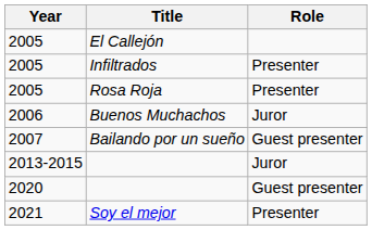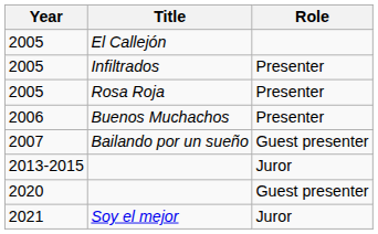 <table class="wikitable">
 <tr>
 <th>Year</th>
 <th>Title</th>
 <th>Role</th>
 </tr>
 <tr>
 <td>2005</td>
 <td><em>El Callejón</em></td>
 <td></td>
 </tr>
 <tr>
 <td>2005</td>
 <td><em>Infiltrados</em></td>
 <td>Presenter</td>
 </tr>
 <tr>
 <td>2005</td>
 <td><em>Rosa Roja</em></td>
 <td>Presenter</td>
 </tr>
 <tr>
 <td>2006</td>
 <td><em>Buenos Muchachos</em></td>
-<td>Juror</td>
+<td>Presenter</td>
 </tr>
 <tr>
 <td>2007</td>
 <td><em>Bailando por un sueño</em></td>
 <td>Guest presenter</td>
 </tr>
 <tr>
 <td>2013-2015</td>
 <td><em></em></td>
 <td>Juror</td>
 </tr>
 <tr>
 <td>2020</td>
 <td><em></em></td>
 <td>Guest presenter</td>
 </tr>
 <tr>
 <td>2021</td>
 <td><em><a href='#'>Soy el mejor</a></em></td>
-<td>Presenter</td>
+<td>Juror</td>
 </tr>
 </table>
